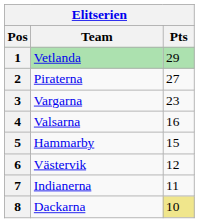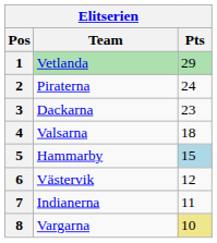 <table class="wikitable">
 <tr>
 <th colspan="3"><a href='#'>Elitserien</a></th>
 </tr>
 <tr>
 <th width=20>Pos</th>
 <th width=150>Team</th>
 <th width=30>Pts</th>
 </tr>
 <tr style="background:#ACE1AF;">
 <th>1</th>
 <td><a href='#'>Vetlanda</a></td>
 <td>29</td>
 </tr>
 <tr>
 <th>2</th>
 <td><a href='#'>Piraterna</a></td>
-<td>27</td>
+<td>24</td>
 </tr>
 <tr>
 <th>3</th>
-<td><a href='#'>Vargarna</a></td>
+<td><a href='#'>Dackarna</a></td>
 <td>23</td>
 </tr>
 <tr>
 <th>4</th>
 <td><a href='#'>Valsarna</a></td>
-<td>16</td>
+<td>18</td>
 </tr>
 <tr>
 <th>5</th>
 <td><a href='#'>Hammarby</a></td>
-<td>15</td>
+<td style="background: lightblue;">15</td>
 </tr>
 <tr>
 <th>6</th>
 <td><a href='#'>Västervik</a></td>
 <td>12</td>
 </tr>
 <tr>
 <th>7</th>
 <td><a href='#'>Indianerna</a></td>
 <td>11</td>
 </tr>
 <tr>
 <th>8</th>
-<td><a href='#'>Dackarna</a></td>
+<td><a href='#'>Vargarna</a></td>
 <td style="background: khaki;">10</td>
 </tr>
 </table>
